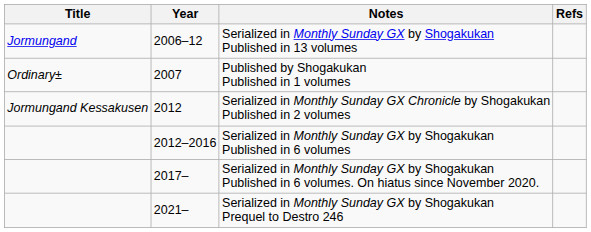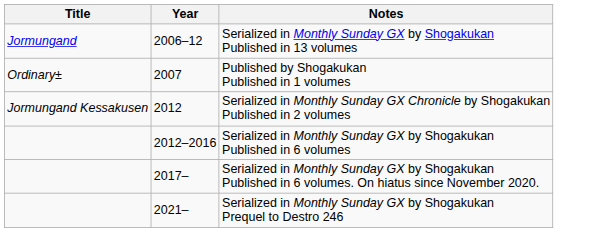 <table class="wikitable sortable">
 <tr>
 <th>Title</th>
 <th>Year</th>
 <th>Notes</th>
-<th>Refs</th>
 </tr>
 <tr>
 <td><em><a href='#'>Jormungand</a></em></td>
 <td>2006–12</td>
 <td>Serialized in <em><a href='#'>Monthly Sunday GX</a></em> by <a href='#'>Shogakukan</a><br>Published in 13 volumes</td>
-<td></td>
 </tr>
 <tr>
 <td><em>Ordinary±</em></td>
 <td>2007</td>
 <td>Published by Shogakukan<br>Published in 1 volumes</td>
-<td></td>
 </tr>
 <tr>
 <td><em>Jormungand Kessakusen</em></td>
 <td>2012</td>
 <td>Serialized in <em>Monthly Sunday GX Chronicle</em> by Shogakukan<br>Published in 2 volumes</td>
-<td></td>
 </tr>
 <tr>
 <td></td>
 <td>2012–2016</td>
 <td>Serialized in <em>Monthly Sunday GX</em> by Shogakukan<br>Published in 6 volumes</td>
-<td></td>
 </tr>
 <tr>
 <td></td>
 <td>2017–</td>
 <td>Serialized in <em>Monthly Sunday GX</em> by Shogakukan<br> Published in 6 volumes. On hiatus since November 2020.</td>
-<td></td>
 </tr>
 <tr>
 <td><em></em></td>
 <td>2021–</td>
 <td>Serialized in <em>Monthly Sunday GX</em> by Shogakukan<br>Prequel to Destro 246</td>
-<td></td>
 </tr>
 </table>
